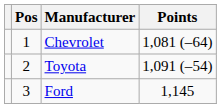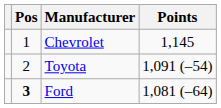 <table class="wikitable" style="font-size: 95%;">
 <tr>
 <th></th>
 <th>Pos</th>
 <th>Manufacturer</th>
 <th>Points</th>
 </tr>
 <tr>
 <td align="left"></td>
 <td style="text-align:center;">1</td>
 <td><a href='#'>Chevrolet</a></td>
-<td style="text-align:center;">1,081 (–64)</td>
+<td style="text-align:center;">1,145</td>
 </tr>
 <tr>
 <td align="left"></td>
 <td style="text-align:center;">2</td>
 <td><a href='#'>Toyota</a></td>
 <td style="text-align:center;">1,091 (–54)</td>
 </tr>
 <tr>
 <td align="left"></td>
-<td style="text-align:center;">3</td>
+<td style="text-align:center;"><strong>3</strong></td>
 <td><a href='#'>Ford</a></td>
-<td style="text-align:center;">1,145</td>
+<td style="text-align:center;">1,081 (–64)</td>
 </tr>
 </table>
